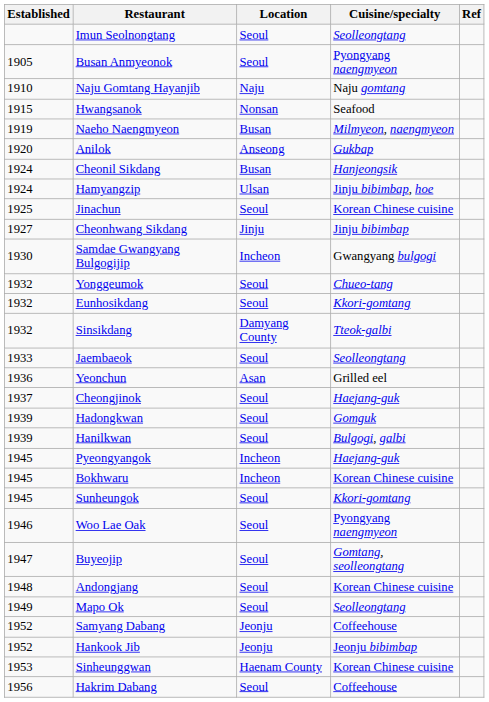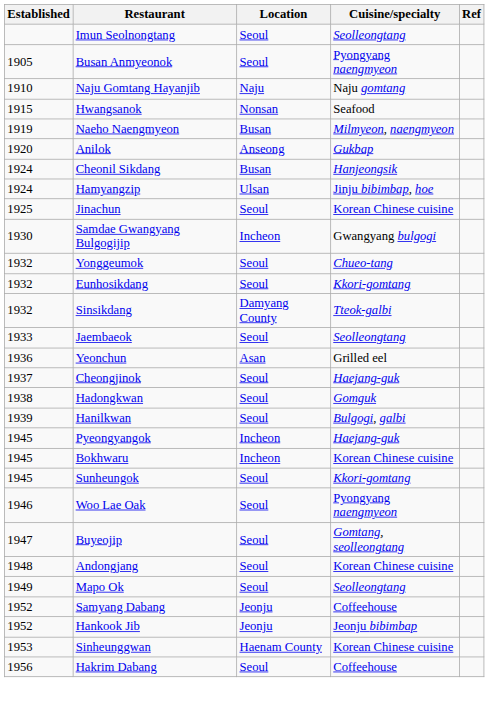 <table class="wikitable">
 <tr>
 <th scope="col">Established</th>
 <th scope="col">Restaurant</th>
 <th scope="col">Location</th>
 <th scope="col">Cuisine/specialty</th>
 <th scope="col">Ref</th>
 </tr>
 <tr>
 <td></td>
 <td><a href='#'>Imun Seolnongtang</a></td>
 <td><a href='#'>Seoul</a></td>
 <td><em><a href='#'>Seolleongtang</a></em></td>
 <td></td>
 </tr>
 <tr>
 <td>1905</td>
 <td><a href='#'>Busan Anmyeonok</a></td>
 <td><a href='#'>Seoul</a></td>
 <td><a href='#'>Pyongyang <em>naengmyeon</em></a></td>
 <td></td>
 </tr>
 <tr>
 <td>1910</td>
 <td><a href='#'>Naju Gomtang Hayanjib</a></td>
 <td><a href='#'>Naju</a></td>
 <td>Naju <em><a href='#'>gomtang</a></em></td>
 <td></td>
 </tr>
 <tr>
 <td>1915</td>
 <td><a href='#'>Hwangsanok</a></td>
 <td><a href='#'>Nonsan</a></td>
 <td>Seafood</td>
 <td></td>
 </tr>
 <tr>
 <td>1919</td>
 <td><a href='#'>Naeho Naengmyeon</a></td>
 <td><a href='#'>Busan</a></td>
 <td><em><a href='#'>Milmyeon</a></em>, <em><a href='#'>naengmyeon</a></em></td>
 <td></td>
 </tr>
 <tr>
 <td>1920</td>
 <td><a href='#'>Anilok</a></td>
 <td><a href='#'>Anseong</a></td>
 <td><em><a href='#'>Gukbap</a></em></td>
 <td></td>
 </tr>
 <tr>
 <td>1924</td>
 <td><a href='#'>Cheonil Sikdang</a></td>
 <td><a href='#'>Busan</a></td>
 <td><em><a href='#'>Hanjeongsik</a></em></td>
 <td></td>
 </tr>
 <tr>
 <td>1924</td>
 <td><a href='#'>Hamyangzip</a></td>
 <td><a href='#'>Ulsan</a></td>
 <td><a href='#'>Jinju <em>bibimbap</em></a>, <em><a href='#'>hoe</a></em></td>
 <td></td>
 </tr>
 <tr>
 <td>1925</td>
 <td><a href='#'>Jinachun</a></td>
 <td><a href='#'>Seoul</a></td>
 <td><a href='#'>Korean Chinese cuisine</a></td>
 <td></td>
 </tr>
 <tr>
-<td>1927</td>
-<td><a href='#'>Cheonhwang Sikdang</a></td>
-<td><a href='#'>Jinju</a></td>
-<td><a href='#'>Jinju <em>bibimbap</em></a></td>
-<td></td>
-</tr>
-<tr>
 <td>1930</td>
 <td><a href='#'>Samdae Gwangyang Bulgogijip</a></td>
 <td><a href='#'>Incheon</a></td>
 <td>Gwangyang <em><a href='#'>bulgogi</a></em></td>
 <td></td>
 </tr>
 <tr>
 <td>1932</td>
 <td><a href='#'>Yonggeumok</a></td>
 <td><a href='#'>Seoul</a></td>
 <td><em><a href='#'>Chueo-tang</a></em></td>
 <td></td>
 </tr>
 <tr>
 <td>1932</td>
 <td><a href='#'>Eunhosikdang</a></td>
 <td><a href='#'>Seoul</a></td>
 <td><em><a href='#'>Kkori-gomtang</a></em></td>
 <td></td>
 </tr>
 <tr>
 <td>1932</td>
 <td><a href='#'>Sinsikdang</a></td>
 <td><a href='#'>Damyang County</a></td>
 <td><em><a href='#'>Tteok-galbi</a></em></td>
 <td></td>
 </tr>
 <tr>
 <td>1933</td>
 <td><a href='#'>Jaembaeok</a></td>
 <td><a href='#'>Seoul</a></td>
 <td><em><a href='#'>Seolleongtang</a></em></td>
 <td></td>
 </tr>
 <tr>
 <td>1936</td>
 <td><a href='#'>Yeonchun</a></td>
 <td><a href='#'>Asan</a></td>
 <td>Grilled eel</td>
 <td></td>
 </tr>
 <tr>
 <td>1937</td>
 <td><a href='#'>Cheongjinok</a></td>
 <td><a href='#'>Seoul</a></td>
 <td><em><a href='#'>Haejang-guk</a></em></td>
 <td></td>
 </tr>
 <tr>
-<td>1939</td>
+<td>1938</td>
 <td><a href='#'>Hadongkwan</a></td>
 <td><a href='#'>Seoul</a></td>
 <td><em><a href='#'>Gomguk</a></em></td>
 <td></td>
 </tr>
 <tr>
 <td>1939</td>
 <td><a href='#'>Hanilkwan</a></td>
 <td><a href='#'>Seoul</a></td>
 <td><em><a href='#'>Bulgogi</a></em>, <em><a href='#'>galbi</a></em></td>
 <td></td>
 </tr>
 <tr>
 <td>1945</td>
 <td><a href='#'>Pyeongyangok</a></td>
 <td><a href='#'>Incheon</a></td>
 <td><em><a href='#'>Haejang-guk</a></em></td>
 <td></td>
 </tr>
 <tr>
 <td>1945</td>
 <td><a href='#'>Bokhwaru</a></td>
 <td><a href='#'>Incheon</a></td>
 <td><a href='#'>Korean Chinese cuisine</a></td>
 <td></td>
 </tr>
 <tr>
 <td>1945</td>
 <td><a href='#'>Sunheungok</a></td>
 <td><a href='#'>Seoul</a></td>
 <td><em><a href='#'>Kkori-gomtang</a></em></td>
 <td></td>
 </tr>
 <tr>
 <td>1946</td>
 <td><a href='#'>Woo Lae Oak</a></td>
 <td><a href='#'>Seoul</a></td>
 <td><a href='#'>Pyongyang <em>naengmyeon</em></a></td>
 <td></td>
 </tr>
 <tr>
 <td>1947</td>
 <td><a href='#'>Buyeojip</a></td>
 <td><a href='#'>Seoul</a></td>
 <td><em><a href='#'>Gomtang</a></em>, <em><a href='#'>seolleongtang</a></em></td>
 <td></td>
 </tr>
 <tr>
 <td>1948</td>
 <td><a href='#'>Andongjang</a></td>
 <td><a href='#'>Seoul</a></td>
 <td><a href='#'>Korean Chinese cuisine</a></td>
 <td></td>
 </tr>
 <tr>
 <td>1949</td>
 <td><a href='#'>Mapo Ok</a></td>
 <td><a href='#'>Seoul</a></td>
 <td><em><a href='#'>Seolleongtang</a></em></td>
 <td></td>
 </tr>
 <tr>
 <td>1952</td>
 <td><a href='#'>Samyang Dabang</a></td>
 <td><a href='#'>Jeonju</a></td>
 <td><a href='#'>Coffeehouse</a></td>
 <td></td>
 </tr>
 <tr>
 <td>1952</td>
 <td><a href='#'>Hankook Jib</a></td>
 <td><a href='#'>Jeonju</a></td>
 <td><a href='#'>Jeonju <em>bibimbap</em></a></td>
 <td></td>
 </tr>
 <tr>
 <td>1953</td>
 <td><a href='#'>Sinheunggwan</a></td>
 <td><a href='#'>Haenam County</a></td>
 <td><a href='#'>Korean Chinese cuisine</a></td>
 <td></td>
 </tr>
 <tr>
 <td>1956</td>
 <td><a href='#'>Hakrim Dabang</a></td>
 <td><a href='#'>Seoul</a></td>
 <td><a href='#'>Coffeehouse</a></td>
 <td></td>
 </tr>
 </table>
